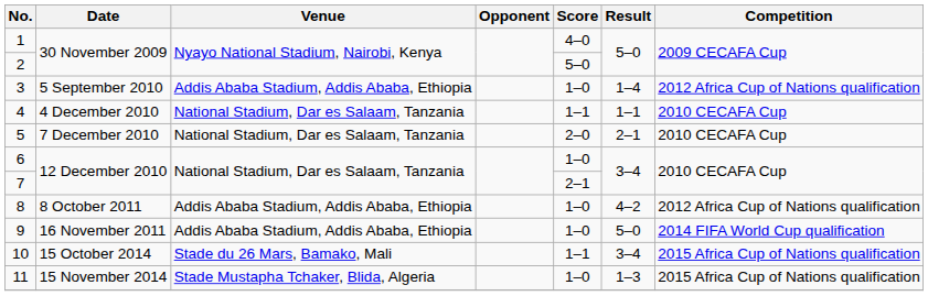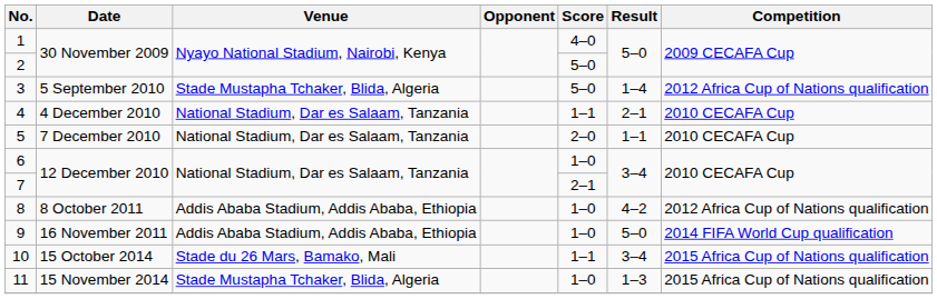 <table class="wikitable sortable">
 <tr>
 <th scope="col">No.</th>
 <th scope="col">Date</th>
 <th scope="col">Venue</th>
 <th scope="col">Opponent</th>
 <th scope="col">Score</th>
 <th scope="col">Result</th>
 <th scope="col">Competition</th>
 </tr>
 <tr>
 <td align="center">1</td>
 <td rowspan="2">30 November 2009</td>
 <td rowspan="2"><a href='#'>Nyayo National Stadium</a>, <a href='#'>Nairobi</a>, Kenya</td>
 <td rowspan="2"></td>
 <td align="center">4–0</td>
 <td rowspan="2" style="text-align:center">5–0</td>
 <td rowspan="2"><a href='#'>2009 CECAFA Cup</a></td>
 </tr>
 <tr>
 <td align="center">2</td>
 <td align="center">5–0</td>
 </tr>
 <tr>
 <td align="center">3</td>
 <td>5 September 2010</td>
-<td><a href='#'>Addis Ababa Stadium</a>, <a href='#'>Addis Ababa</a>, Ethiopia</td>
+<td><a href='#'>Stade Mustapha Tchaker</a>, <a href='#'>Blida</a>, Algeria</td>
 <td></td>
-<td align="center">1–0</td>
+<td align="center">5–0</td>
 <td align="center">1–4</td>
 <td><a href='#'>2012 Africa Cup of Nations qualification</a></td>
 </tr>
 <tr>
 <td align="center">4</td>
 <td>4 December 2010</td>
 <td><a href='#'>National Stadium</a>, <a href='#'>Dar es Salaam</a>, Tanzania</td>
 <td></td>
 <td align="center">1–1</td>
-<td align="center">1–1</td>
+<td align="center">2–1</td>
 <td><a href='#'>2010 CECAFA Cup</a></td>
 </tr>
 <tr>
 <td align="center">5</td>
 <td>7 December 2010</td>
 <td>National Stadium, Dar es Salaam, Tanzania</td>
 <td></td>
 <td align="center">2–0</td>
-<td align="center">2–1</td>
+<td align="center">1–1</td>
 <td>2010 CECAFA Cup</td>
 </tr>
 <tr>
 <td align="center">6</td>
 <td rowspan="2">12 December 2010</td>
 <td rowspan="2">National Stadium, Dar es Salaam, Tanzania</td>
 <td rowspan="2"></td>
 <td align="center">1–0</td>
 <td rowspan="2" style="text-align:center">3–4</td>
 <td rowspan="2">2010 CECAFA Cup</td>
 </tr>
 <tr>
 <td align="center">7</td>
 <td align="center">2–1</td>
 </tr>
 <tr>
 <td align="center">8</td>
 <td>8 October 2011</td>
 <td>Addis Ababa Stadium, Addis Ababa, Ethiopia</td>
 <td></td>
 <td align="center">1–0</td>
 <td align="center">4–2</td>
 <td>2012 Africa Cup of Nations qualification</td>
 </tr>
 <tr>
 <td align="center">9</td>
 <td>16 November 2011</td>
 <td>Addis Ababa Stadium, Addis Ababa, Ethiopia</td>
 <td></td>
 <td align="center">1–0</td>
 <td align="center">5–0</td>
 <td><a href='#'>2014 FIFA World Cup qualification</a></td>
 </tr>
 <tr>
 <td align="center">10</td>
 <td>15 October 2014</td>
 <td><a href='#'>Stade du 26 Mars</a>, <a href='#'>Bamako</a>, Mali</td>
 <td></td>
 <td align="center">1–1</td>
 <td align="center">3–4</td>
 <td><a href='#'>2015 Africa Cup of Nations qualification</a></td>
 </tr>
 <tr>
 <td align="center">11</td>
 <td>15 November 2014</td>
 <td><a href='#'>Stade Mustapha Tchaker</a>, <a href='#'>Blida</a>, Algeria</td>
 <td></td>
 <td align="center">1–0</td>
 <td align="center">1–3</td>
 <td>2015 Africa Cup of Nations qualification</td>
 </tr>
 <tr>
 </tr>
 </table>
